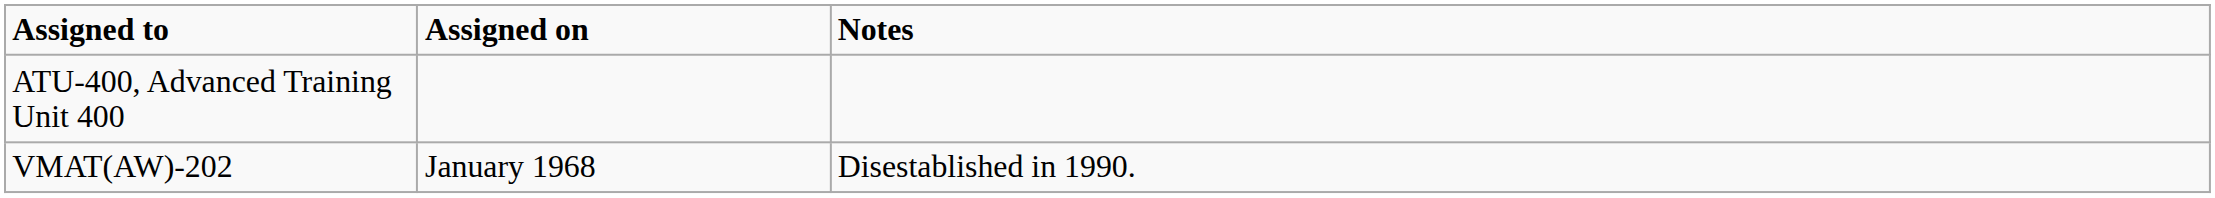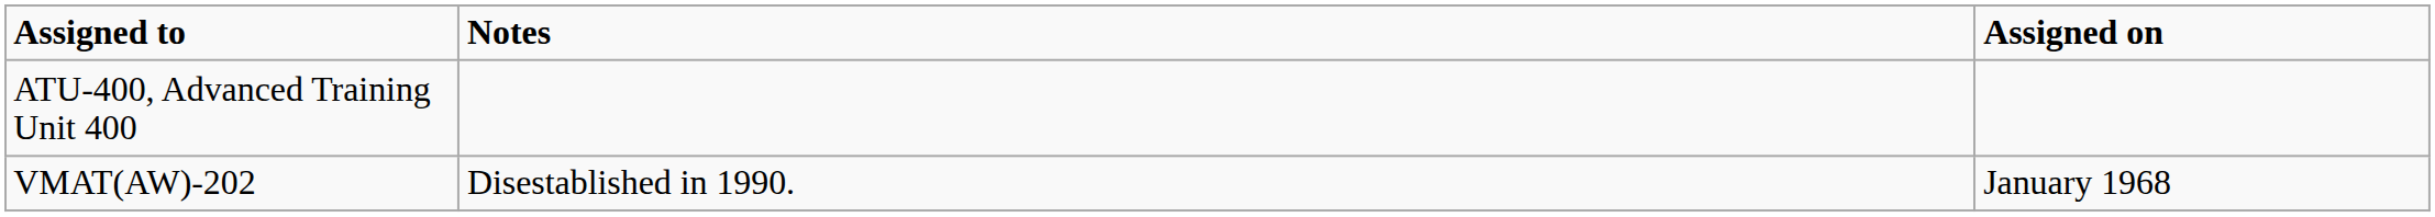 <table class="wikitable" style="width: 70%;">
 <tr>
 <td style="width: 200px;"><strong>Assigned to</strong></td>
+<td><strong>Notes</strong></td>
 <td style="width: 200px;"><strong>Assigned on</strong></td>
-<td><strong>Notes</strong></td>
 </tr>
 <tr>
 <td>ATU-400, Advanced Training Unit 400</td>
 <td></td>
 <td></td>
 </tr>
 <tr>
 <td>VMAT(AW)-202</td>
+<td>Disestablished in 1990.</td>
 <td>January 1968</td>
-<td>Disestablished in 1990.</td>
 </tr>
 </table>
